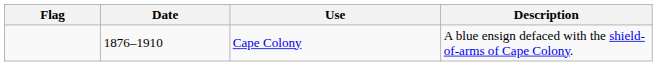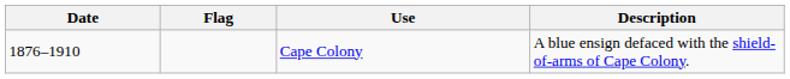 <table class="wikitable">
 <tr style="background:#efefef;">
+<th style="width:150px;">Date</th>
 <th style="width:110px;">Flag</th>
-<th style="width:150px;">Date</th>
 <th style="width:250px;">Use</th>
 <th style="width:250px;">Description</th>
 </tr>
 <tr>
+<td>1876–1910</td>
 <td></td>
-<td>1876–1910</td>
 <td><a href='#'>Cape Colony</a></td>
 <td>A blue ensign defaced with the <a href='#'>shield-of-arms of Cape Colony</a>.</td>
 </tr>
 </table>
